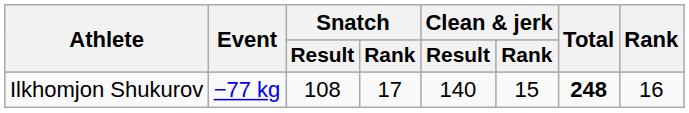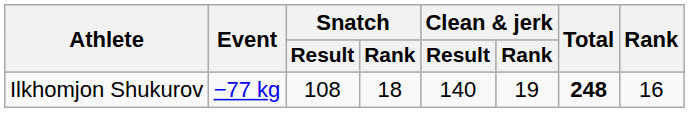 <table class=wikitable style=font-size:90%;text-align:center>
 <tr>
 <th rowspan="2">Athlete</th>
 <th rowspan="2">Event</th>
 <th colspan="2">Snatch</th>
 <th colspan="2">Clean & jerk</th>
 <th rowspan="2">Total</th>
 <th rowspan="2">Rank</th>
 </tr>
 <tr style="font-size:95%">
 <th>Result</th>
 <th>Rank</th>
 <th>Result</th>
 <th>Rank</th>
 </tr>
 <tr>
 <td align=left>Ilkhomjon Shukurov</td>
 <td align=left><a href='#'>−77 kg</a></td>
 <td>108</td>
-<td>17</td>
+<td>18</td>
 <td>140</td>
-<td>15</td>
+<td>19</td>
 <td><strong>248</strong></td>
 <td>16</td>
 </tr>
 </table>
